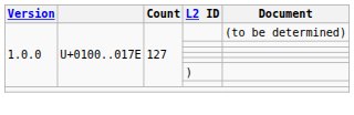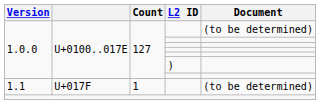 <table class="wikitable collapsible sticky-header">
 <tr>
 <th><a href='#'>Version</a></th>
 <th></th>
 <th>Count</th>
 <th><a href='#'>L2</a> ID</th>
 <th>Document</th>
 </tr>
 <tr>
 <td rowspan="7">1.0.0</td>
 <td rowspan="7">U+0100..017E</td>
 <td rowspan="7">127</td>
 <td></td>
 <td>(to be determined)</td>
 </tr>
 <tr>
 <td></td>
 <td></td>
 </tr>
 <tr>
 <td></td>
 <td></td>
 </tr>
 <tr>
 <td></td>
 <td></td>
 </tr>
 <tr>
 <td></td>
 <td></td>
 </tr>
 <tr>
 <td> )</td>
 <td></td>
 </tr>
 <tr>
 <td></td>
 <td></td>
 </tr>
+<tr>
+<td>1.1</td>
+<td>U+017F</td>
+<td>1</td>
+<td></td>
+<td>(to be determined)</td>
+</tr>
 <tr class="sortbottom">
 <td colspan="5"></td>
 </tr>
 </table>
